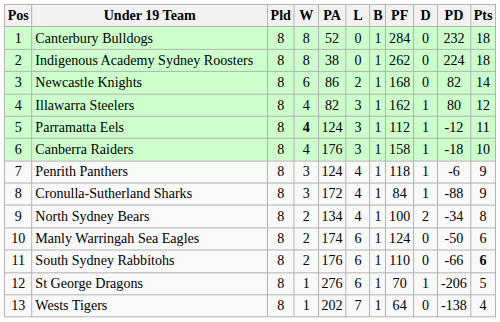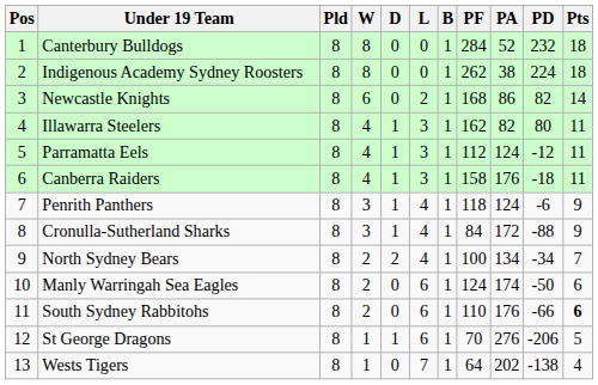 <table class="wikitable" style="text-align:center">
 <tr>
 <th width=20 abbr="Position">Pos</th>
 <th width=260>Under 19 Team</th>
 <th width=20 abbr="Played">Pld</th>
 <th width=20 abbr="Won">W</th>
-<th width=20 abbr="Points Against">PA</th>
+<th width=20 abbr="Drawn">D</th>
 <th width=20 abbr="Lost">L</th>
 <th withd=20 abbr="Byes">B</th>
 <th width=20 abbr="Points For">PF</th>
-<th width=20 abbr="Drawn">D</th>
+<th width=20 abbr="Points Against">PA</th>
 <th width=30 abbr="Points Difference">PD</th>
 <th width=20 abbr="Points">Pts</th>
 </tr>
 <tr style="background: #ccffcc;">
 <td>1</td>
 <td align=left> Canterbury Bulldogs</td>
 <td>8</td>
 <td>8</td>
-<td>52</td>
+<td>0</td>
 <td>0</td>
 <td>1</td>
 <td>284</td>
-<td>0</td>
+<td>52</td>
 <td>232</td>
 <td>18</td>
 </tr>
 <tr style="background: #ccffcc;">
 <td>2</td>
 <td align=left> Indigenous Academy Sydney Roosters</td>
 <td>8</td>
 <td>8</td>
-<td>38</td>
+<td>0</td>
 <td>0</td>
 <td>1</td>
 <td>262</td>
-<td>0</td>
+<td>38</td>
 <td>224</td>
 <td>18</td>
 </tr>
 <tr style="background: #ccffcc;">
 <td>3</td>
 <td align=left> Newcastle Knights</td>
 <td>8</td>
 <td>6</td>
-<td>86</td>
+<td>0</td>
 <td>2</td>
 <td>1</td>
 <td>168</td>
-<td>0</td>
+<td>86</td>
 <td>82</td>
 <td>14</td>
 </tr>
 <tr style="background: #ccffcc;">
 <td>4</td>
 <td align=left> Illawarra Steelers</td>
 <td>8</td>
 <td>4</td>
-<td>82</td>
+<td>1</td>
 <td>3</td>
 <td>1</td>
 <td>162</td>
-<td>1</td>
+<td>82</td>
 <td>80</td>
-<td>12</td>
+<td>11</td>
 </tr>
 <tr style="background: #ccffcc;">
 <td>5</td>
 <td align=left> Parramatta Eels</td>
 <td>8</td>
-<td><strong>4</strong></td>
-<td>124</td>
+<td>4</td>
+<td>1</td>
 <td>3</td>
 <td>1</td>
 <td>112</td>
-<td>1</td>
+<td>124</td>
 <td>-12</td>
 <td>11</td>
 </tr>
 <tr style="background: #ccffcc;">
 <td>6</td>
 <td align=left> Canberra Raiders</td>
 <td>8</td>
 <td>4</td>
-<td>176</td>
+<td>1</td>
 <td>3</td>
 <td>1</td>
 <td>158</td>
-<td>1</td>
+<td>176</td>
 <td>-18</td>
-<td>10</td>
+<td>11</td>
 </tr>
 <tr>
 <td>7</td>
 <td align=left> Penrith Panthers</td>
 <td>8</td>
 <td>3</td>
-<td>124</td>
+<td>1</td>
 <td>4</td>
 <td>1</td>
 <td>118</td>
-<td>1</td>
+<td>124</td>
 <td>-6</td>
 <td>9</td>
 </tr>
 <tr>
 <td>8</td>
 <td align=left> Cronulla-Sutherland Sharks</td>
 <td>8</td>
 <td>3</td>
-<td>172</td>
+<td>1</td>
 <td>4</td>
 <td>1</td>
 <td>84</td>
-<td>1</td>
+<td>172</td>
 <td>-88</td>
 <td>9</td>
 </tr>
 <tr>
 <td>9</td>
 <td align=left> North Sydney Bears</td>
 <td>8</td>
 <td>2</td>
-<td>134</td>
+<td>2</td>
 <td>4</td>
 <td>1</td>
 <td>100</td>
-<td>2</td>
+<td>134</td>
 <td>-34</td>
-<td>8</td>
+<td>7</td>
 </tr>
 <tr>
 <td>10</td>
 <td align=left> Manly Warringah Sea Eagles</td>
 <td>8</td>
 <td>2</td>
-<td>174</td>
+<td>0</td>
 <td>6</td>
 <td>1</td>
 <td>124</td>
-<td>0</td>
+<td>174</td>
 <td>-50</td>
 <td>6</td>
 </tr>
 <tr>
 <td>11</td>
 <td align=left> South Sydney Rabbitohs</td>
 <td>8</td>
 <td>2</td>
-<td>176</td>
+<td>0</td>
 <td>6</td>
 <td>1</td>
 <td>110</td>
-<td>0</td>
+<td>176</td>
 <td>-66</td>
 <td><strong>6</strong></td>
 </tr>
 <tr>
 <td>12</td>
 <td align=left> St George Dragons</td>
 <td>8</td>
 <td>1</td>
-<td>276</td>
+<td>1</td>
 <td>6</td>
 <td>1</td>
 <td>70</td>
-<td>1</td>
+<td>276</td>
 <td>-206</td>
 <td>5</td>
 </tr>
 <tr>
 <td>13</td>
 <td align=left> Wests Tigers</td>
 <td>8</td>
 <td>1</td>
-<td>202</td>
+<td>0</td>
 <td>7</td>
 <td>1</td>
 <td>64</td>
-<td>0</td>
+<td>202</td>
 <td>-138</td>
 <td>4</td>
 </tr>
 </table>
